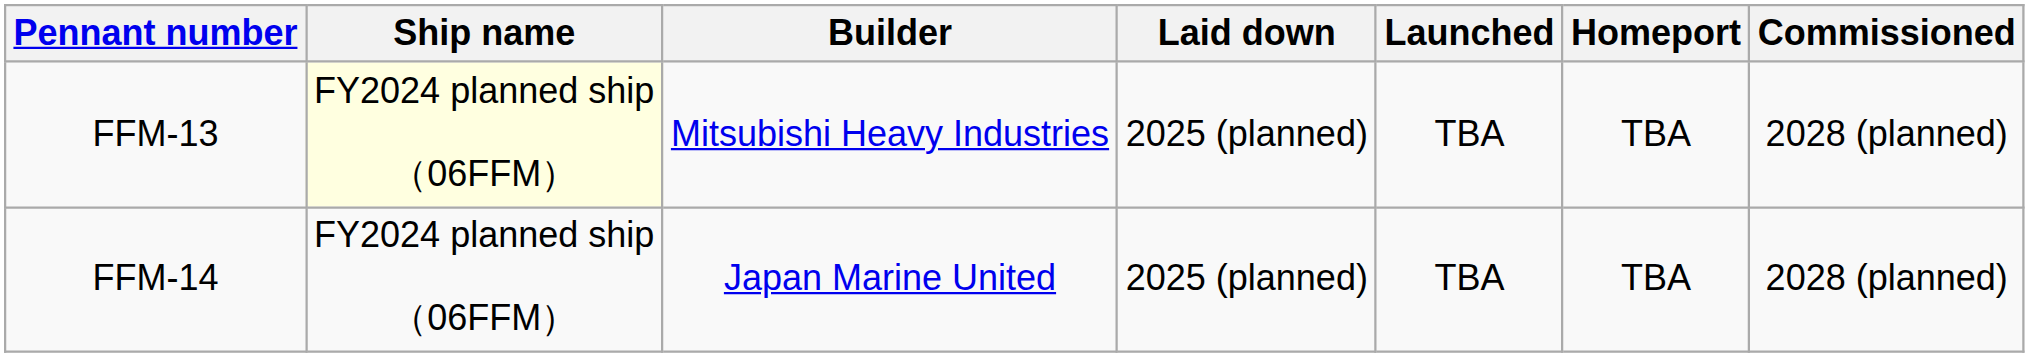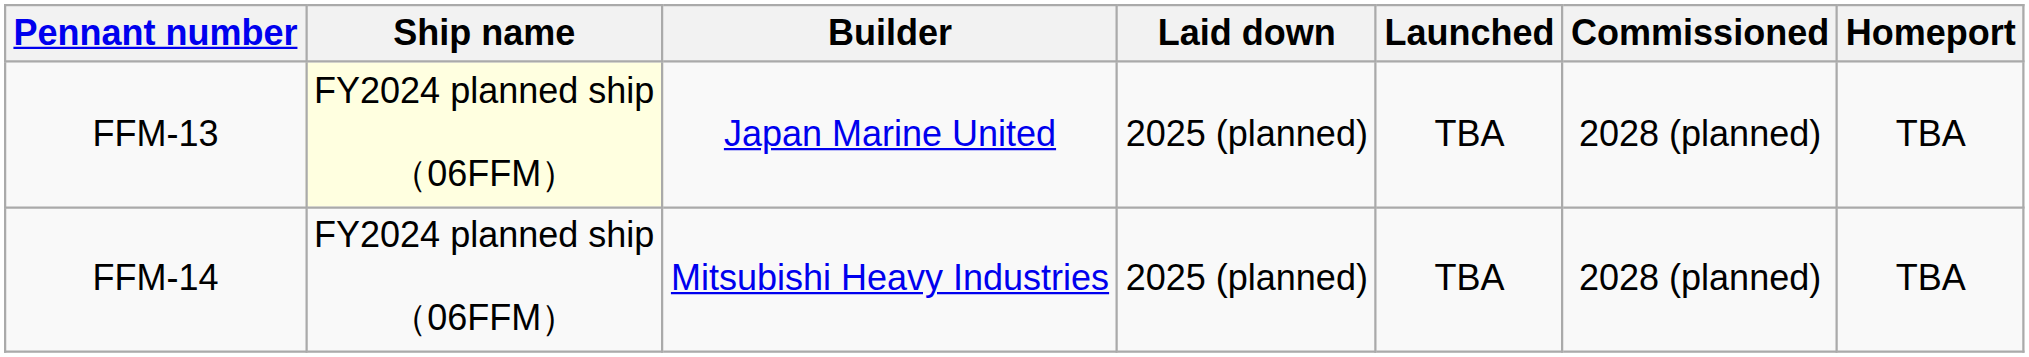 <table class="wikitable" style="text-align:center">
 <tr>
 <th><a href='#'>Pennant number</a></th>
 <th>Ship name</th>
 <th>Builder</th>
 <th>Laid down</th>
 <th>Launched</th>
+<th>Commissioned</th>
 <th>Homeport</th>
-<th>Commissioned</th>
 </tr>
 <tr>
 <td>FFM-13</td>
 <td style="background: lightyellow;">FY2024 planned ship<br><br>（06FFM）</td>
-<td><a href='#'>Mitsubishi Heavy Industries</a></td>
+<td><a href='#'>Japan Marine United</a></td>
 <td>2025 (planned)</td>
 <td>TBA</td>
+<td>2028 (planned)</td>
 <td>TBA</td>
-<td>2028 (planned)</td>
 </tr>
 <tr>
 <td>FFM-14</td>
 <td>FY2024 planned ship<br><br>（06FFM）</td>
-<td><a href='#'>Japan Marine United</a></td>
+<td><a href='#'>Mitsubishi Heavy Industries</a></td>
 <td>2025 (planned)</td>
 <td>TBA</td>
+<td>2028 (planned)</td>
 <td>TBA</td>
-<td>2028 (planned)</td>
 </tr>
 </table>
